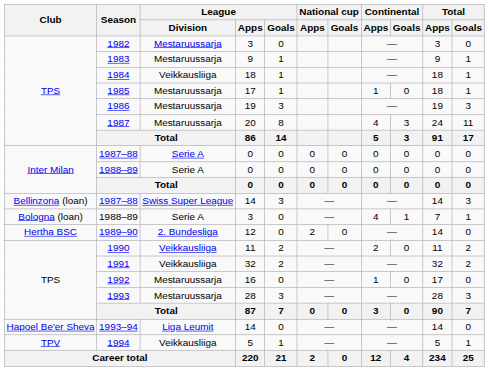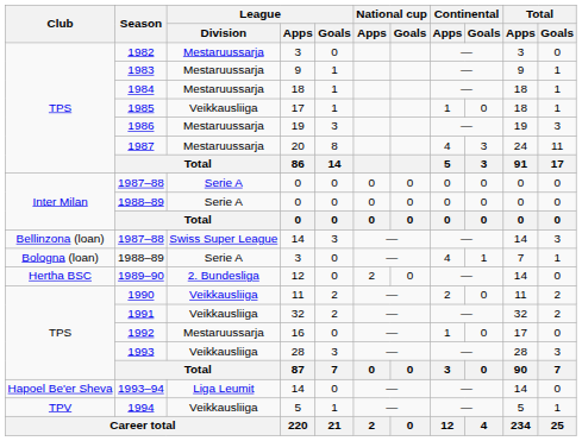 <table class="wikitable" style="text-align:center">
 <tr>
 <th rowspan="2">Club</th>
 <th rowspan="2">Season</th>
 <th colspan="3">League</th>
 <th colspan="2">National cup</th>
 <th colspan="2">Continental</th>
 <th colspan="2">Total</th>
 </tr>
 <tr>
 <th>Division</th>
 <th>Apps</th>
 <th>Goals</th>
 <th>Apps</th>
 <th>Goals</th>
 <th>Apps</th>
 <th>Goals</th>
 <th>Apps</th>
 <th>Goals</th>
 </tr>
 <tr>
 <td rowspan="7"><a href='#'>TPS</a></td>
 <td><a href='#'>1982</a></td>
 <td><a href='#'>Mestaruussarja</a></td>
 <td>3</td>
 <td>0</td>
 <td></td>
 <td></td>
 <td colspan="2">—</td>
 <td>3</td>
 <td>0</td>
 </tr>
 <tr>
 <td><a href='#'>1983</a></td>
 <td>Mestaruussarja</td>
 <td>9</td>
 <td>1</td>
 <td></td>
 <td></td>
 <td colspan="2">—</td>
 <td>9</td>
 <td>1</td>
 </tr>
 <tr>
 <td><a href='#'>1984</a></td>
-<td>Veikkausliiga</td>
+<td>Mestaruussarja</td>
 <td>18</td>
 <td>1</td>
 <td></td>
 <td></td>
 <td colspan="2">—</td>
 <td>18</td>
 <td>1</td>
 </tr>
 <tr>
 <td><a href='#'>1985</a></td>
-<td>Mestaruussarja</td>
+<td>Veikkausliiga</td>
 <td>17</td>
 <td>1</td>
 <td></td>
 <td></td>
 <td>1</td>
 <td>0</td>
 <td>18</td>
 <td>1</td>
 </tr>
 <tr>
 <td><a href='#'>1986</a></td>
 <td>Mestaruussarja</td>
 <td>19</td>
 <td>3</td>
 <td></td>
 <td></td>
 <td colspan="2">—</td>
 <td>19</td>
 <td>3</td>
 </tr>
 <tr>
 <td><a href='#'>1987</a></td>
 <td>Mestaruussarja</td>
 <td>20</td>
 <td>8</td>
 <td></td>
 <td></td>
 <td>4</td>
 <td>3</td>
 <td>24</td>
 <td>11</td>
 </tr>
 <tr>
 <th colspan="2">Total</th>
 <th>86</th>
 <th>14</th>
 <th></th>
 <th></th>
 <th>5</th>
 <th>3</th>
 <th>91</th>
 <th>17</th>
 </tr>
 <tr>
 <td rowspan="3"><a href='#'>Inter Milan</a></td>
 <td><a href='#'>1987–88</a></td>
 <td><a href='#'>Serie A</a></td>
 <td>0</td>
 <td>0</td>
 <td>0</td>
 <td>0</td>
 <td>0</td>
 <td>0</td>
 <td>0</td>
 <td>0</td>
 </tr>
 <tr>
 <td><a href='#'>1988–89</a></td>
 <td>Serie A</td>
 <td>0</td>
 <td>0</td>
 <td>0</td>
 <td>0</td>
 <td>0</td>
 <td>0</td>
 <td>0</td>
 <td>0</td>
 </tr>
 <tr>
 <th colspan="2">Total</th>
 <th>0</th>
 <th>0</th>
 <th>0</th>
 <th>0</th>
 <th>0</th>
 <th>0</th>
 <th>0</th>
 <th>0</th>
 </tr>
 <tr>
 <td><a href='#'>Bellinzona</a> (loan)</td>
 <td><a href='#'>1987–88</a></td>
 <td><a href='#'>Swiss Super League</a></td>
 <td>14</td>
 <td>3</td>
 <td colspan="2">—</td>
 <td colspan="2">—</td>
 <td>14</td>
 <td>3</td>
 </tr>
 <tr>
 <td><a href='#'>Bologna</a> (loan)</td>
 <td>1988–89</td>
 <td>Serie A</td>
 <td>3</td>
 <td>0</td>
 <td colspan="2">—</td>
 <td>4</td>
 <td>1</td>
 <td>7</td>
 <td>1</td>
 </tr>
 <tr>
 <td><a href='#'>Hertha BSC</a></td>
 <td><a href='#'>1989–90</a></td>
 <td><a href='#'>2. Bundesliga</a></td>
 <td>12</td>
 <td>0</td>
 <td>2</td>
 <td>0</td>
 <td colspan="2">—</td>
 <td>14</td>
 <td>0</td>
 </tr>
 <tr>
 <td rowspan="5">TPS</td>
 <td><a href='#'>1990</a></td>
 <td><a href='#'>Veikkausliiga</a></td>
 <td>11</td>
 <td>2</td>
 <td colspan="2">—</td>
 <td>2</td>
 <td>0</td>
 <td>11</td>
 <td>2</td>
 </tr>
 <tr>
 <td><a href='#'>1991</a></td>
 <td>Veikkausliiga</td>
 <td>32</td>
 <td>2</td>
 <td colspan="2">—</td>
 <td colspan="2">—</td>
 <td>32</td>
 <td>2</td>
 </tr>
 <tr>
 <td><a href='#'>1992</a></td>
 <td>Mestaruussarja</td>
 <td>16</td>
 <td>0</td>
 <td colspan="2">—</td>
 <td>1</td>
 <td>0</td>
 <td>17</td>
 <td>0</td>
 </tr>
 <tr>
 <td><a href='#'>1993</a></td>
-<td>Mestaruussarja</td>
+<td>Veikkausliiga</td>
 <td>28</td>
 <td>3</td>
 <td colspan="2">—</td>
 <td colspan="2">—</td>
 <td>28</td>
 <td>3</td>
 </tr>
 <tr>
 <th colspan="2">Total</th>
 <th>87</th>
 <th>7</th>
 <th>0</th>
 <th>0</th>
 <th>3</th>
 <th>0</th>
 <th>90</th>
 <th>7</th>
 </tr>
 <tr>
 <td><a href='#'>Hapoel Be'er Sheva</a></td>
 <td><a href='#'>1993–94</a></td>
 <td><a href='#'>Liga Leumit</a></td>
 <td>14</td>
 <td>0</td>
 <td colspan="2">—</td>
 <td colspan="2">—</td>
 <td>14</td>
 <td>0</td>
 </tr>
 <tr>
 <td><a href='#'>TPV</a></td>
 <td><a href='#'>1994</a></td>
 <td>Veikkausliiga</td>
 <td>5</td>
 <td>1</td>
 <td colspan="2">—</td>
 <td colspan="2">—</td>
 <td>5</td>
 <td>1</td>
 </tr>
 <tr>
 <th colspan="3">Career total</th>
 <th>220</th>
 <th>21</th>
 <th>2</th>
 <th>0</th>
 <th>12</th>
 <th>4</th>
 <th>234</th>
 <th>25</th>
 </tr>
 </table>
